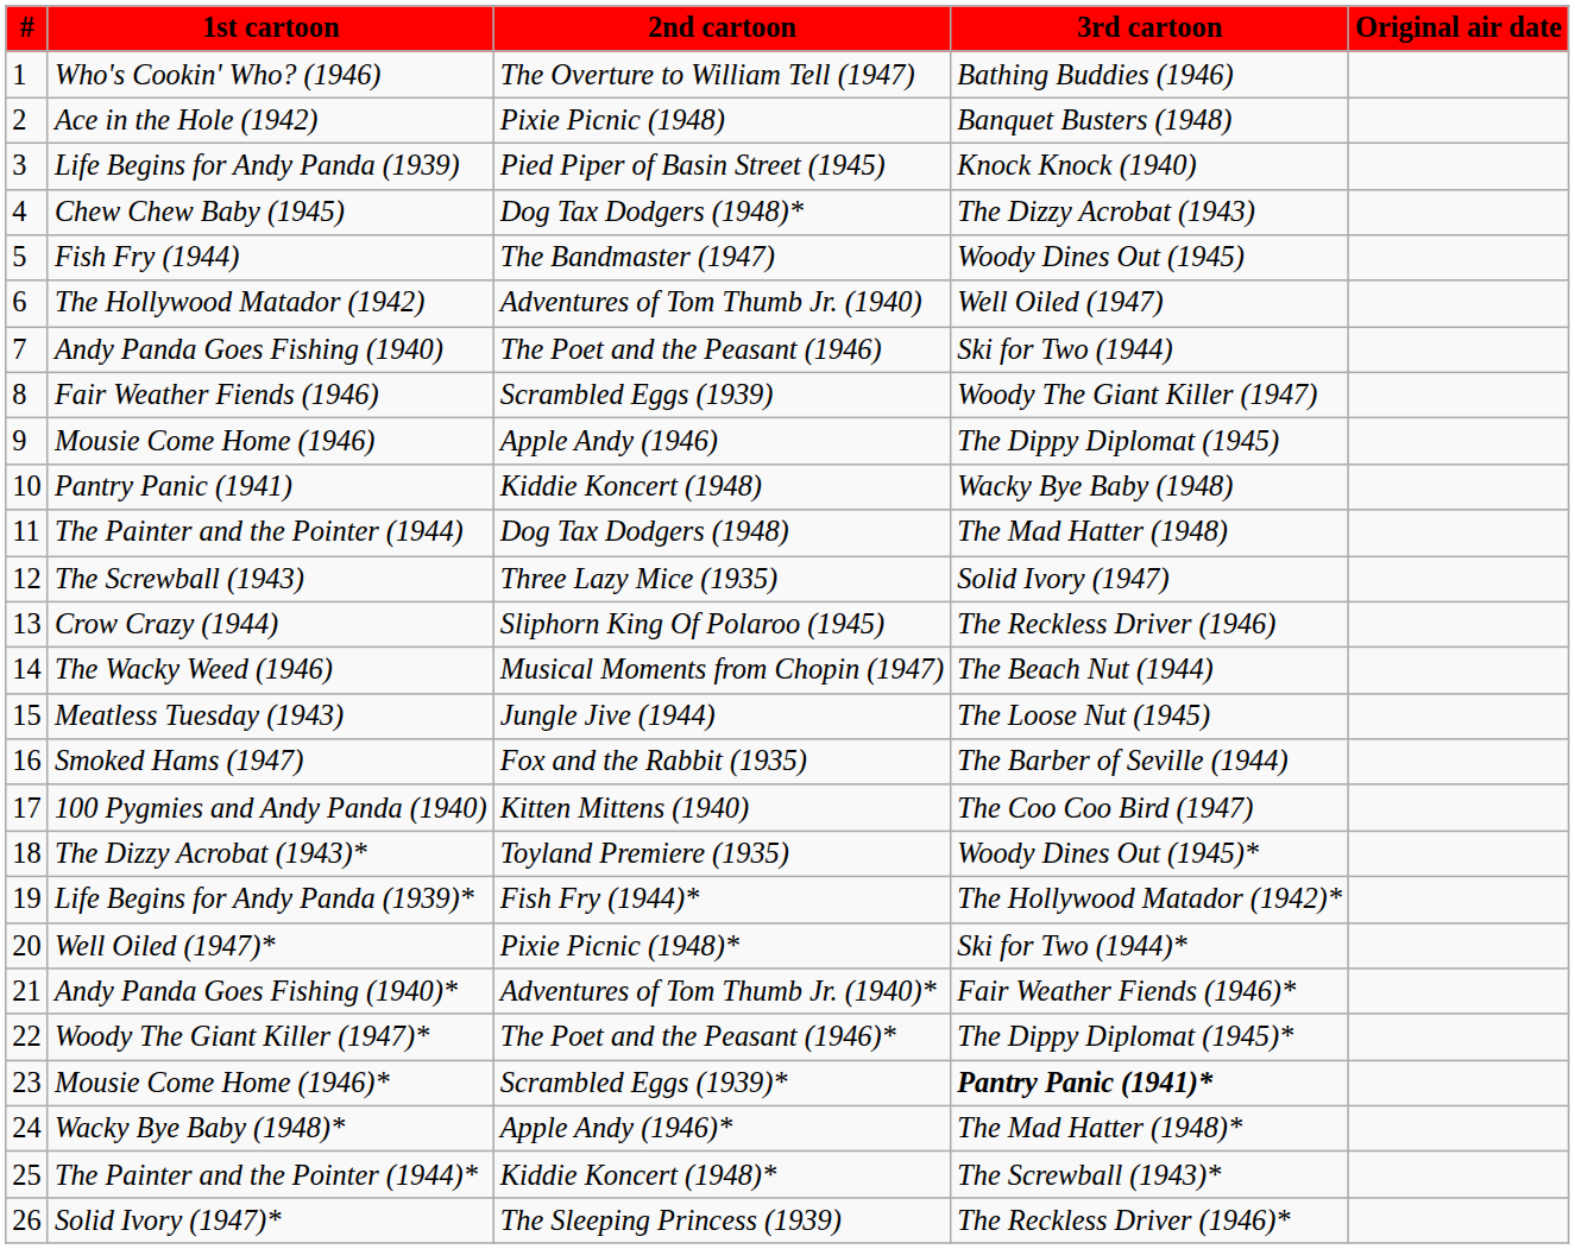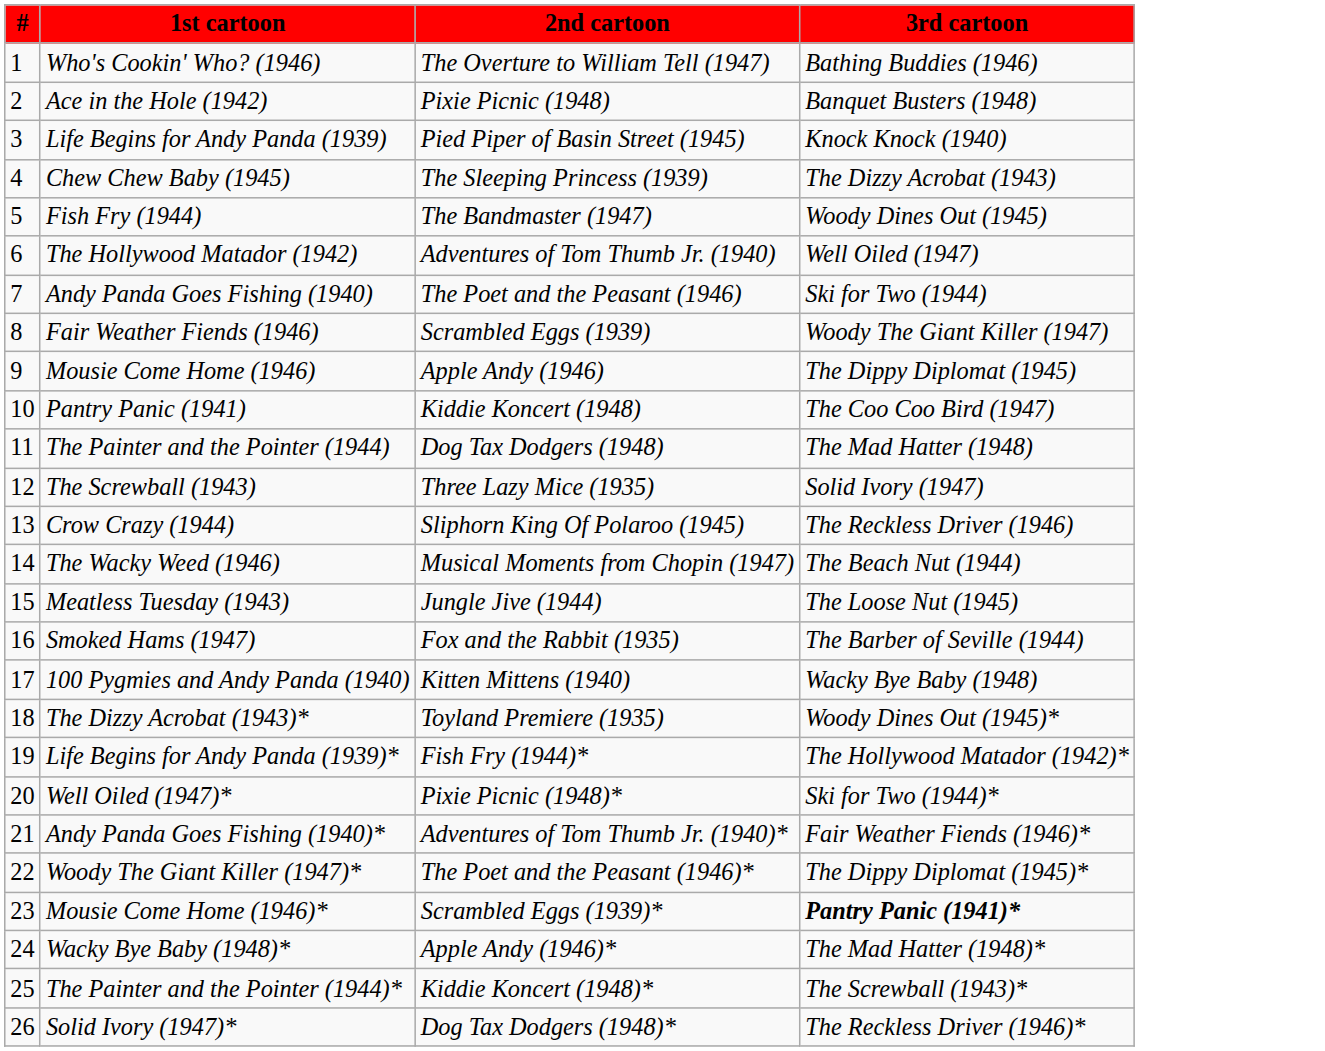 <table class="wikitable">
 <tr>
 <th style="background:red;">#</th>
 <th style="background:red;">1st cartoon</th>
 <th style="background:red;">2nd cartoon</th>
 <th style="background:red;">3rd cartoon</th>
-<th style="background:red;">Original air date</th>
 </tr>
 <tr>
 <td>1</td>
 <td><em>Who's Cookin' Who? (1946)</em></td>
 <td><em>The Overture to William Tell (1947)</em></td>
 <td><em>Bathing Buddies (1946)</em></td>
-<td></td>
 </tr>
 <tr>
 <td>2</td>
 <td><em>Ace in the Hole (1942)</em></td>
 <td><em>Pixie Picnic (1948)</em></td>
 <td><em>Banquet Busters (1948)</em></td>
-<td></td>
 </tr>
 <tr>
 <td>3</td>
 <td><em>Life Begins for Andy Panda (1939)</em></td>
 <td><em>Pied Piper of Basin Street (1945)</em></td>
 <td><em>Knock Knock (1940)</em></td>
-<td></td>
 </tr>
 <tr>
 <td>4</td>
 <td><em>Chew Chew Baby (1945)</em></td>
-<td><em>Dog Tax Dodgers (1948)*</em></td>
+<td><em>The Sleeping Princess (1939)</em></td>
 <td><em>The Dizzy Acrobat (1943)</em></td>
-<td></td>
 </tr>
 <tr>
 <td>5</td>
 <td><em>Fish Fry (1944)</em></td>
 <td><em>The Bandmaster (1947)</em></td>
 <td><em>Woody Dines Out (1945)</em></td>
-<td></td>
 </tr>
 <tr>
 <td>6</td>
 <td><em>The Hollywood Matador (1942)</em></td>
 <td><em>Adventures of Tom Thumb Jr.  (1940)</em></td>
 <td><em>Well Oiled (1947)</em></td>
-<td></td>
 </tr>
 <tr>
 <td>7</td>
 <td><em>Andy Panda Goes Fishing (1940)</em></td>
 <td><em>The Poet and the Peasant (1946)</em></td>
 <td><em>Ski for Two (1944)</em></td>
-<td></td>
 </tr>
 <tr>
 <td>8</td>
 <td><em>Fair Weather Fiends (1946)</em></td>
 <td><em>Scrambled Eggs (1939)</em></td>
 <td><em>Woody The Giant Killer (1947)</em></td>
-<td></td>
 </tr>
 <tr>
 <td>9</td>
 <td><em>Mousie Come Home (1946)</em></td>
 <td><em>Apple Andy (1946)</em></td>
 <td><em>The Dippy Diplomat (1945)</em></td>
-<td></td>
 </tr>
 <tr>
 <td>10</td>
 <td><em>Pantry Panic (1941)</em></td>
 <td><em>Kiddie Koncert (1948)</em></td>
-<td><em>Wacky Bye Baby (1948)</em></td>
-<td></td>
+<td><em>The Coo Coo Bird (1947)</em></td>
 </tr>
 <tr>
 <td>11</td>
 <td><em>The Painter and the Pointer (1944)</em></td>
 <td><em>Dog Tax Dodgers (1948)</em></td>
 <td><em>The Mad Hatter (1948)</em></td>
-<td></td>
 </tr>
 <tr>
 <td>12</td>
 <td><em>The Screwball (1943)</em></td>
 <td><em>Three Lazy Mice (1935)</em></td>
 <td><em>Solid Ivory (1947)</em></td>
-<td></td>
 </tr>
 <tr>
 <td>13</td>
 <td><em>Crow Crazy (1944)</em></td>
 <td><em>Sliphorn King Of Polaroo (1945)</em></td>
 <td><em>The Reckless Driver (1946)</em></td>
-<td></td>
 </tr>
 <tr>
 <td>14</td>
 <td><em>The Wacky Weed (1946)</em></td>
 <td><em>Musical Moments from Chopin  (1947)</em></td>
 <td><em>The Beach Nut (1944)</em></td>
-<td></td>
 </tr>
 <tr>
 <td>15</td>
 <td><em>Meatless Tuesday (1943)</em></td>
 <td><em>Jungle Jive (1944)</em></td>
 <td><em>The Loose Nut (1945)</em></td>
-<td></td>
 </tr>
 <tr>
 <td>16</td>
 <td><em>Smoked Hams (1947)</em></td>
 <td><em>Fox and the Rabbit (1935)</em></td>
 <td><em>The Barber of Seville (1944)</em></td>
-<td></td>
 </tr>
 <tr>
 <td>17</td>
 <td><em>100 Pygmies and Andy Panda (1940)</em></td>
 <td><em>Kitten Mittens (1940)</em></td>
-<td><em>The Coo Coo Bird (1947)</em></td>
-<td></td>
+<td><em>Wacky Bye Baby (1948)</em></td>
 </tr>
 <tr>
 <td>18</td>
 <td><em>The Dizzy Acrobat (1943)*</em></td>
 <td><em>Toyland Premiere (1935)</em></td>
 <td><em>Woody Dines Out (1945)*</em></td>
-<td></td>
 </tr>
 <tr>
 <td>19</td>
 <td><em>Life Begins for Andy Panda (1939)*</em></td>
 <td><em>Fish Fry (1944)*</em></td>
 <td><em>The Hollywood Matador (1942)*</em></td>
-<td></td>
 </tr>
 <tr>
 <td>20</td>
 <td><em>Well Oiled (1947)*</em></td>
 <td><em>Pixie Picnic (1948)*</em></td>
 <td><em>Ski for Two (1944)*</em></td>
-<td></td>
 </tr>
 <tr>
 <td>21</td>
 <td><em>Andy Panda Goes Fishing (1940)*</em></td>
 <td><em>Adventures of Tom Thumb Jr. (1940)*</em></td>
 <td><em>Fair Weather Fiends (1946)*</em></td>
-<td></td>
 </tr>
 <tr>
 <td>22</td>
 <td><em>Woody The Giant Killer (1947)*</em></td>
 <td><em>The Poet and the Peasant (1946)*</em></td>
 <td><em>The Dippy Diplomat (1945)*</em></td>
-<td></td>
 </tr>
 <tr>
 <td>23</td>
 <td><em>Mousie Come Home (1946)*</em></td>
 <td><em>Scrambled Eggs (1939)*</em></td>
 <td><strong><em>Pantry Panic (1941)*</em></strong></td>
-<td></td>
 </tr>
 <tr>
 <td>24</td>
 <td><em>Wacky Bye Baby (1948)*</em></td>
 <td><em>Apple Andy (1946)*</em></td>
 <td><em>The Mad Hatter (1948)*</em></td>
-<td></td>
 </tr>
 <tr>
 <td>25</td>
 <td><em>The Painter and the Pointer (1944)*</em></td>
 <td><em>Kiddie Koncert (1948)*</em></td>
 <td><em>The Screwball (1943)*</em></td>
-<td></td>
 </tr>
 <tr>
 <td>26</td>
 <td><em>Solid Ivory (1947)*</em></td>
-<td><em>The Sleeping Princess (1939)</em></td>
+<td><em>Dog Tax Dodgers (1948)*</em></td>
 <td><em>The Reckless Driver (1946)*</em></td>
-<td></td>
 </tr>
 </table>
